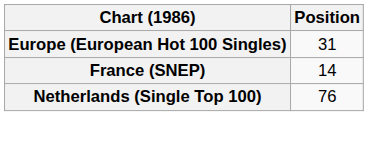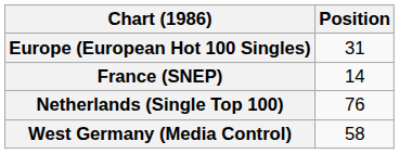 <table class="wikitable sortable plainrowheaders" style="text-align:center">
 <tr>
 <th scope="col">Chart (1986)</th>
 <th scope="col">Position</th>
 </tr>
 <tr>
 <th scope="row">Europe (European Hot 100 Singles)</th>
 <td>31</td>
 </tr>
 <tr>
 <th scope="row">France (SNEP)</th>
 <td>14</td>
 </tr>
 <tr>
 <th scope="row">Netherlands (Single Top 100)</th>
 <td>76</td>
 </tr>
+<tr>
+<th scope="row">West Germany (Media Control)</th>
+<td>58</td>
+</tr>
 </table>
